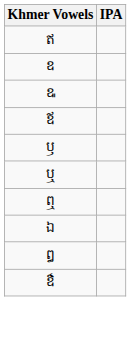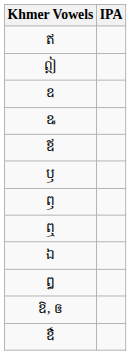 <table class="wikitable" style=text-align:center>
 <tr>
 <th>Khmer Vowels</th>
 <th>IPA</th>
 </tr>
 <tr>
 <td>ឥ</td>
+<td></td>
+</tr>
+<tr>
+<td>ឦ</td>
 <td></td>
 </tr>
 <tr>
 <td>ឧ</td>
 <td></td>
 </tr>
 <tr>
 <td>ឩ</td>
 <td></td>
 </tr>
 <tr>
 <td>ឪ</td>
 <td></td>
 </tr>
 <tr>
 <td>ឫ</td>
 <td></td>
 </tr>
 <tr>
-<td>ឬ</td>
+<td>ឭ</td>
 <td></td>
 </tr>
 <tr>
 <td>ឮ</td>
 <td></td>
 </tr>
 <tr>
 <td>ឯ</td>
 <td></td>
 </tr>
 <tr>
 <td>ឰ</td>
 <td></td>
 </tr>
 <tr>
+<td>ឱ, ឲ</td>
+<td></td>
+</tr>
+<tr>
 <td>ឳ</td>
 <td></td>
 </tr>
 </table>
